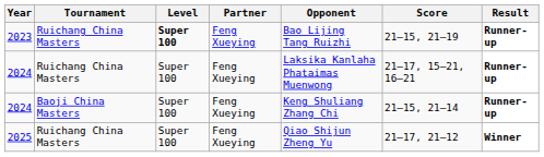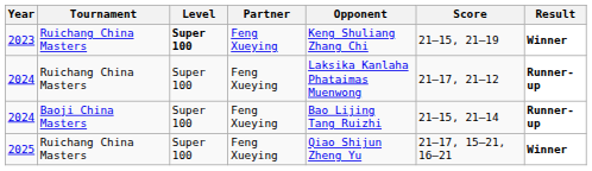 <table class="sortable wikitable" style="font-size: 90%;">
 <tr>
 <th>Year</th>
 <th>Tournament</th>
 <th>Level</th>
 <th>Partner</th>
 <th>Opponent</th>
 <th>Score</th>
 <th>Result</th>
 </tr>
 <tr>
 <td align="center"><a href='#'>2023</a></td>
 <td align="left"><a href='#'>Ruichang China Masters</a></td>
 <td align="left"><strong>Super 100</strong></td>
 <td align="left"> <a href='#'>Feng Xueying</a></td>
-<td align="left"> <a href='#'>Bao Lijing</a><br> <a href='#'>Tang Ruizhi</a></td>
+<td align="left"> <a href='#'>Keng Shuliang</a><br> <a href='#'>Zhang Chi</a></td>
 <td align="left">21–15, 21–19</td>
-<td style="text-align:left; background:white"> <strong>Runner-up</strong></td>
+<td style="text-align:left; background:white"> <strong>Winner</strong></td>
 </tr>
 <tr>
 <td align="center"><a href='#'>2024</a></td>
 <td align="left">Ruichang China Masters</td>
 <td align="left">Super 100</td>
 <td align="left"> Feng Xueying</td>
 <td align="left"> <a href='#'>Laksika Kanlaha</a><br> <a href='#'>Phataimas Muenwong</a></td>
-<td align="left">21–17, 15–21, 16–21</td>
+<td align="left">21–17, 21–12</td>
 <td style="text-align:left; background:white"> <strong>Runner-up</strong></td>
 </tr>
 <tr>
 <td align="center"><a href='#'>2024</a></td>
 <td align="left"><a href='#'>Baoji China Masters</a></td>
 <td align="left">Super 100</td>
 <td align="left"> Feng Xueying</td>
-<td align="left"> <a href='#'>Keng Shuliang</a><br> <a href='#'>Zhang Chi</a></td>
+<td align="left"> <a href='#'>Bao Lijing</a><br> <a href='#'>Tang Ruizhi</a></td>
 <td align="left">21–15, 21–14</td>
 <td style="text-align:left; background:white"> <strong>Runner-up</strong></td>
 </tr>
 <tr>
 <td align="center"><a href='#'>2025</a></td>
 <td align="left">Ruichang China Masters</td>
 <td align="left">Super 100</td>
 <td align="left"> Feng Xueying</td>
 <td align="left"> <a href='#'>Qiao Shijun</a><br> <a href='#'>Zheng Yu</a></td>
-<td align="left">21–17, 21–12</td>
+<td align="left">21–17, 15–21, 16–21</td>
 <td style="text-align:left; background: white"> <strong>Winner</strong></td>
 </tr>
 </table>
